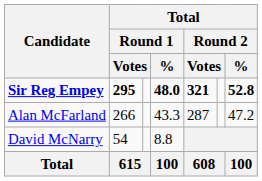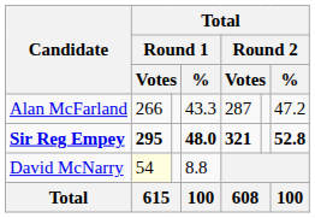 <table class="wikitable" style="font-size:95%;">
 <tr>
 <th rowspan="3">Candidate</th>
 <th colspan="6">Total</th>
 </tr>
 <tr>
 <th colspan="3">Round 1</th>
 <th colspan="3">Round 2</th>
 </tr>
 <tr>
 <th colspan="2">Votes</th>
 <th>%</th>
 <th colspan="2">Votes</th>
 <th>%</th>
 </tr>
 <tr>
+<td><a href='#'>Alan McFarland</a></td>
+<td>266</td>
+<td align="center"></td>
+<td>43.3</td>
+<td>287</td>
+<td></td>
+<td>47.2</td>
+</tr>
+<tr>
 <td><strong><a href='#'>Sir Reg Empey</a></strong> </td>
 <td><strong>295</strong></td>
 <td align="center"></td>
 <td><strong>48.0</strong></td>
 <td><strong>321</strong></td>
 <td></td>
 <td><strong>52.8</strong></td>
 </tr>
 <tr>
-<td><a href='#'>Alan McFarland</a></td>
-<td>266</td>
-<td align="center"></td>
-<td>43.3</td>
-<td>287</td>
-<td></td>
-<td>47.2</td>
-</tr>
-<tr>
 <td><a href='#'>David McNarry</a> </td>
-<td>54</td>
+<td style="background: lightyellow;">54</td>
 <td align="center"></td>
 <td>8.8</td>
 <th colspan="3"></th>
 </tr>
 <tr>
 <th>Total</th>
 <th colspan="2">615</th>
 <th>100</th>
 <th colspan="2">608</th>
 <th>100</th>
 </tr>
 </table>
